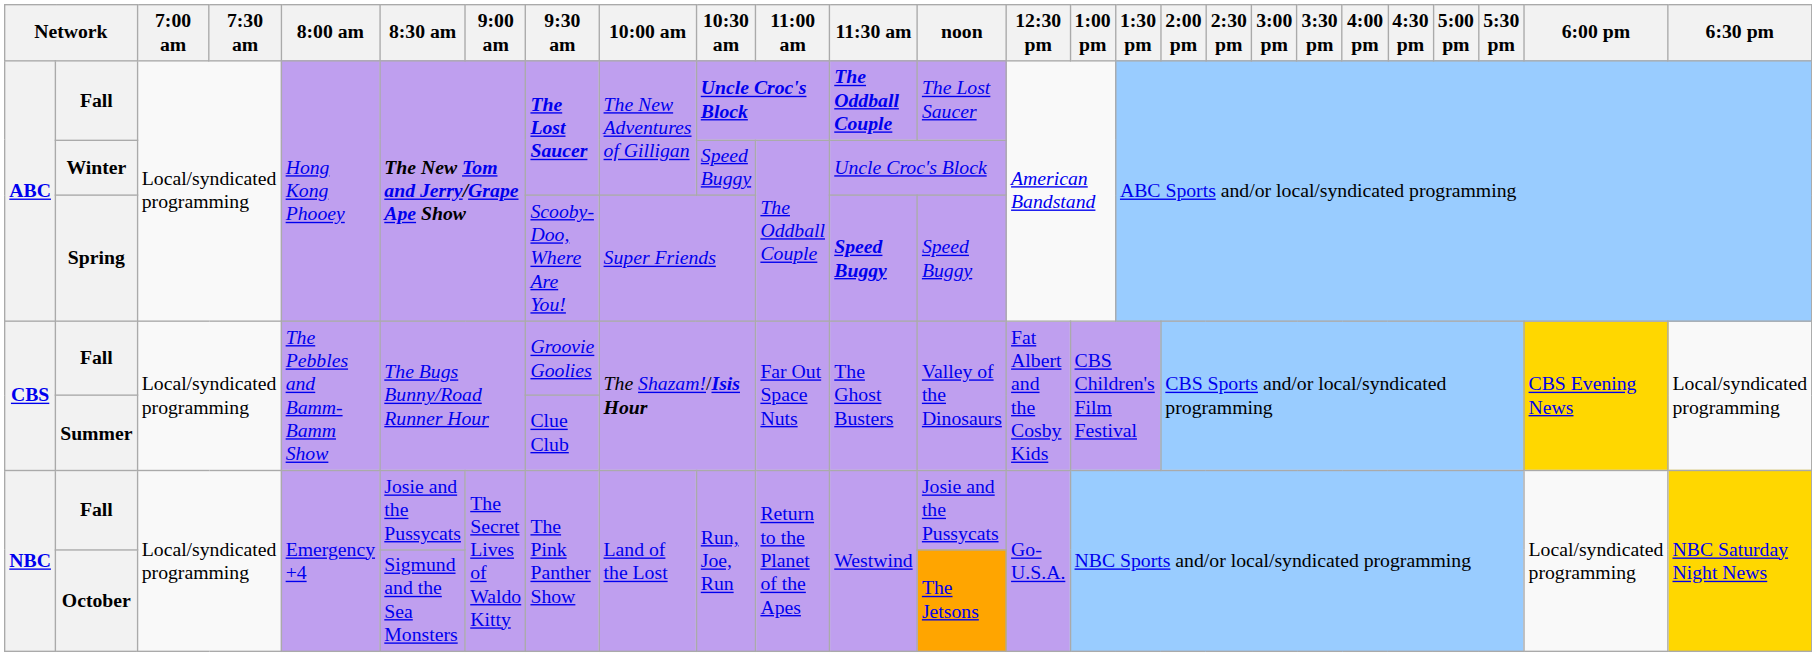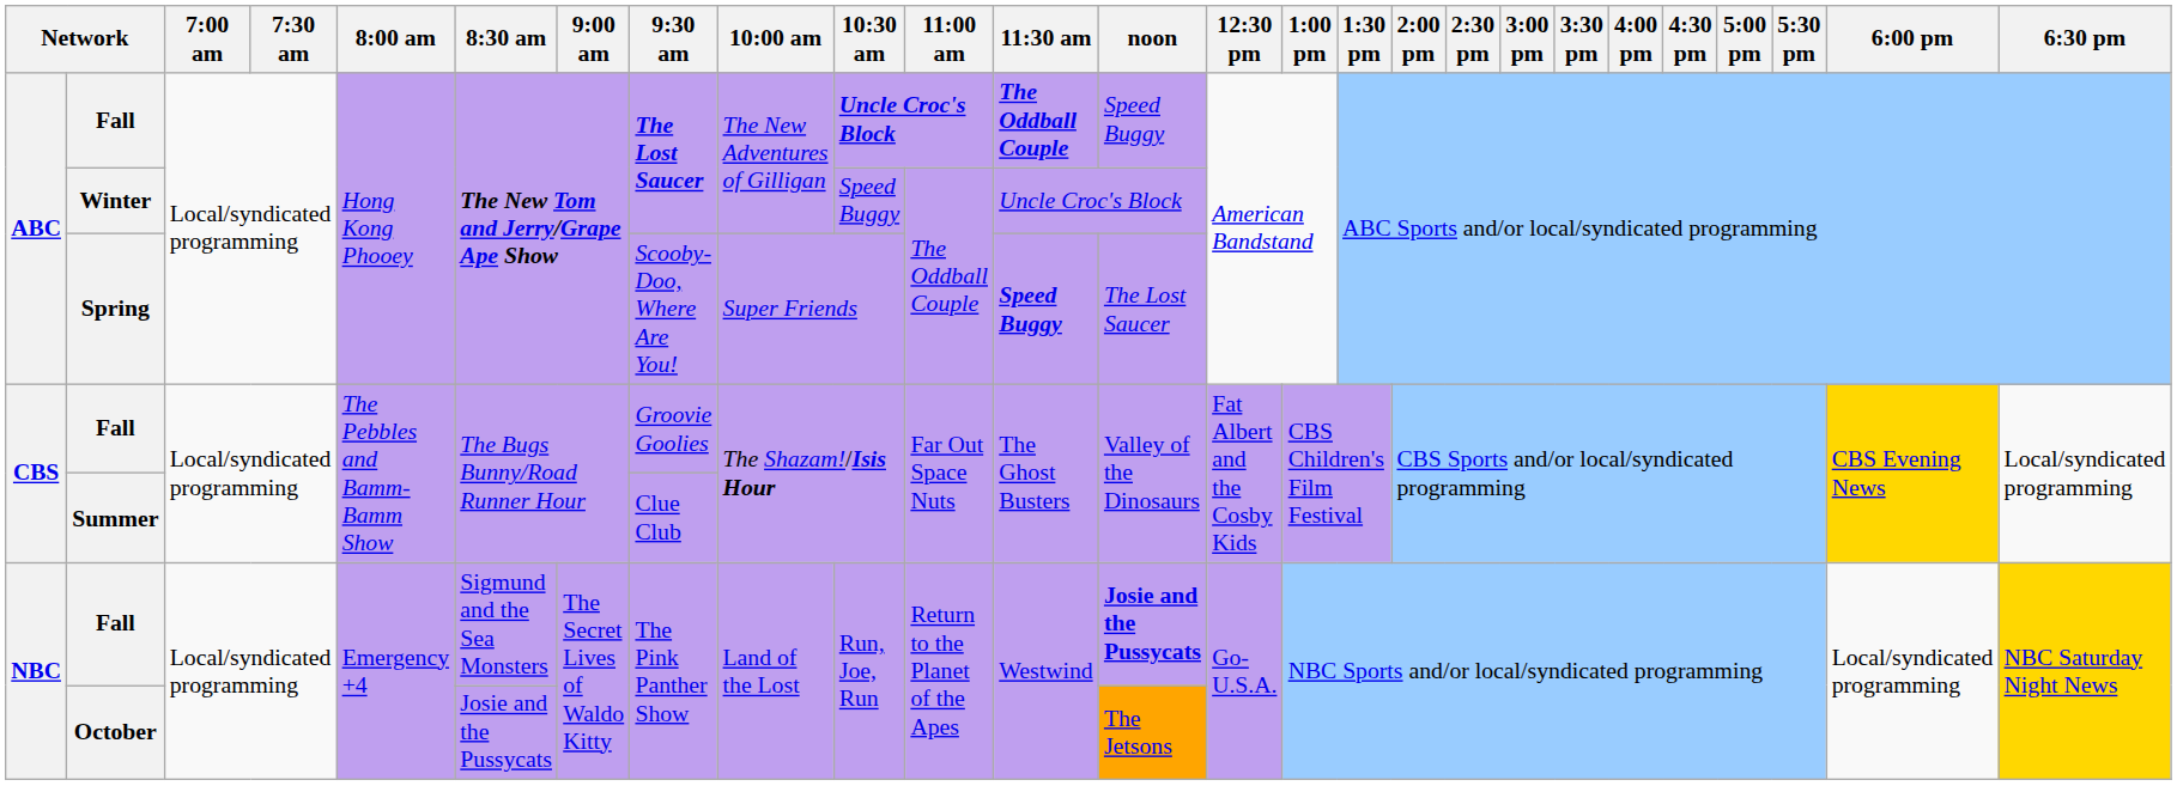 <table class=wikitable style="font-size:90%">
 <tr>
 <th width="1.5%" bgcolor="#C0C0C0" colspan="2">Network</th>
 <th width="4%" bgcolor="#C0C0C0">7:00 am</th>
 <th width="4%" bgcolor="#C0C0C0">7:30 am</th>
 <th width="4%" bgcolor="#C0C0C0">8:00 am</th>
 <th width="4%" bgcolor="#C0C0C0">8:30 am</th>
 <th width="4%" bgcolor="#C0C0C0">9:00 am</th>
 <th width="4%" bgcolor="#C0C0C0">9:30 am</th>
 <th width="4%" bgcolor="#C0C0C0">10:00 am</th>
 <th width="4%" bgcolor="#C0C0C0">10:30 am</th>
 <th width="4%" bgcolor="#C0C0C0">11:00 am</th>
 <th width="4%" bgcolor="#C0C0C0">11:30 am</th>
 <th width="4%" bgcolor="#C0C0C0">noon</th>
 <th width="4%" bgcolor="#C0C0C0">12:30 pm</th>
 <th width="4%" bgcolor="#C0C0C0">1:00 pm</th>
 <th width="4%" bgcolor="#C0C0C0">1:30 pm</th>
 <th width="4%" bgcolor="#C0C0C0">2:00 pm</th>
 <th width="4%" bgcolor="#C0C0C0">2:30 pm</th>
 <th width="4%" bgcolor="#C0C0C0">3:00 pm</th>
 <th width="4%" bgcolor="#C0C0C0">3:30 pm</th>
 <th width="4%" bgcolor="#C0C0C0">4:00 pm</th>
 <th width="4%" bgcolor="#C0C0C0">4:30 pm</th>
 <th width="4%" bgcolor="#C0C0C0">5:00 pm</th>
 <th width="4%" bgcolor="#C0C0C0">5:30 pm</th>
 <th width="4%" bgcolor="#C0C0C0">6:00 pm</th>
 <th width="4%" bgcolor="#C0C0C0">6:30 pm</th>
 </tr>
 <tr>
 <th rowspan="3" bgcolor="#C0C0C0"><a href='#'>ABC</a></th>
 <th>Fall</th>
 <td colspan="2" rowspan="3">Local/syndicated programming</td>
 <td rowspan="3" bgcolor="bf9fef"><em><a href='#'>Hong Kong Phooey</a></em> </td>
 <td colspan="2" rowspan="3" bgcolor="bf9fef"><strong><em>The New <a href='#'>Tom and Jerry</a>/<a href='#'>Grape Ape</a> Show</em></strong></td>
 <td rowspan="2" bgcolor="bf9fef"><strong><em><a href='#'>The Lost Saucer</a></em></strong></td>
 <td rowspan="2" bgcolor="bf9fef"><em><a href='#'>The New Adventures of Gilligan</a></em></td>
 <td colspan="2" bgcolor="bf9fef"><strong><em><a href='#'>Uncle Croc's Block</a></em></strong></td>
 <td bgcolor="bf9fef"><strong><em><a href='#'>The Oddball Couple</a></em></strong></td>
-<td bgcolor="bf9fef"><em><a href='#'>The Lost Saucer</a></em></td>
+<td bgcolor="bf9fef"><em><a href='#'>Speed Buggy</a></em> </td>
 <td colspan="2" rowspan="3"><em><a href='#'>American Bandstand</a></em></td>
 <td colspan="13" rowspan="3" bgcolor="99ccff"><a href='#'>ABC Sports</a> and/or local/syndicated programming</td>
 </tr>
 <tr>
 <th>Winter</th>
 <td bgcolor="bf9fef"><em><a href='#'>Speed Buggy</a></em> </td>
 <td rowspan="2" bgcolor="bf9fef"><em><a href='#'>The Oddball Couple</a></em></td>
 <td colspan="2" bgcolor="bf9fef"><em><a href='#'>Uncle Croc's Block</a></em></td>
 </tr>
 <tr>
 <th>Spring</th>
 <td bgcolor="bf9fef"><em><a href='#'>Scooby-Doo, Where Are You!</a></em> </td>
 <td colspan="2" bgcolor="bf9fef"><em><a href='#'>Super Friends</a></em> </td>
 <td bgcolor="bf9fef"><strong><em><a href='#'>Speed Buggy</a></em> </strong></td>
-<td bgcolor="bf9fef"><em><a href='#'>Speed Buggy</a></em> </td>
+<td bgcolor="bf9fef"><em><a href='#'>The Lost Saucer</a></em></td>
 </tr>
 <tr>
 <th rowspan="2" bgcolor="#C0C0C0"><a href='#'>CBS</a></th>
 <th>Fall</th>
 <td colspan="2" rowspan="2">Local/syndicated programming</td>
 <td rowspan="2" bgcolor="bf9fef"><em><a href='#'>The Pebbles and Bamm-Bamm Show</a></em> </td>
 <td colspan="2" rowspan="2" bgcolor="bf9fef"><em><a href='#'>The Bugs Bunny/Road Runner Hour</a></em></td>
 <td bgcolor="bf9fef"><em><a href='#'>Groovie Goolies</a></em> </td>
 <td colspan="2" rowspan="2" bgcolor="bf9fef"><em>The <a href='#'>Shazam!</a></em>/<strong><em><a href='#'>Isis</a><strong> Hour<em></td>
 <td rowspan="2" bgcolor="bf9fef"></em></strong><a href='#'>Far Out Space Nuts</a><strong><em></td>
 <td rowspan="2" bgcolor="bf9fef"></em></strong><a href='#'>The Ghost Busters</a><strong><em></td>
 <td rowspan="2" bgcolor="bf9fef"></em><a href='#'>Valley of the Dinosaurs</a><em> </td>
 <td rowspan="2" bgcolor="bf9fef"></em><a href='#'>Fat Albert and the Cosby Kids</a><em></td>
 <td colspan="2" rowspan="2" bgcolor="bf9fef"></em><a href='#'>CBS Children's Film Festival</a><em></td>
 <td colspan="8" rowspan="2" bgcolor="99ccff"><a href='#'>CBS Sports</a> and/or local/syndicated programming</td>
 <td rowspan="2" bgcolor="gold"></em><a href='#'>CBS Evening News</a><em></td>
 <td rowspan="2">Local/syndicated programming</td>
 </tr>
 <tr>
 <th>Summer</th>
 <td bgcolor="bf9fef"></em></strong><a href='#'>Clue Club</a><strong><em></td>
 </tr>
 <tr>
 <th rowspan="2" bgcolor="#C0C0C0"><a href='#'>NBC</a></th>
 <th>Fall</th>
 <td colspan="2" rowspan="2">Local/syndicated programming</td>
 <td rowspan="2" bgcolor="bf9fef"></em><a href='#'>Emergency +4</a><em> </td>
-<td bgcolor="bf9fef"></em><a href='#'>Josie and the Pussycats</a><em> </td>
+<td bgcolor="bf9fef"></em><a href='#'>Sigmund and the Sea Monsters</a><em></td>
 <td rowspan="2" bgcolor="bf9fef"></em></strong><a href='#'>The Secret Lives of Waldo Kitty</a><strong><em></td>
 <td rowspan="2" bgcolor="bf9fef"></em><a href='#'>The Pink Panther Show</a><em></td>
 <td bgcolor="bf9fef" rowspan=2></em><a href='#'>Land of the Lost</a><em></td>
 <td bgcolor="bf9fef" rowspan=2></em><a href='#'>Run, Joe, Run</a><em></td>
 <td bgcolor="bf9fef" rowspan=2></em></strong><a href='#'>Return to the Planet of the Apes</a><strong><em></td>
 <td bgcolor="bf9fef" rowspan=2></em></strong><a href='#'>Westwind</a><strong><em></td>
-<td bgcolor="bf9fef"></em><a href='#'>Josie and the Pussycats</a><em> </td>
+<td bgcolor="bf9fef"><strong></em><a href='#'>Josie and the Pussycats</a><em> </strong></td>
 <td rowspan="2" bgcolor="bf9fef"></em><a href='#'>Go-U.S.A.</a><em></td>
 <td colspan="10" rowspan="2" bgcolor="99ccff"><a href='#'>NBC Sports</a> and/or local/syndicated programming</td>
 <td rowspan="2">Local/syndicated programming</td>
 <td rowspan="2" bgcolor="gold"></em><a href='#'>NBC Saturday Night News</a><em></td>
 </tr>
 <tr>
 <th>October</th>
-<td bgcolor="bf9fef"></em><a href='#'>Sigmund and the Sea Monsters</a><em></td>
+<td bgcolor="bf9fef"></em><a href='#'>Josie and the Pussycats</a><em> </td>
 <td bgcolor="orange"></em><a href='#'>The Jetsons</a><em> </td>
 </tr>
 </table>
